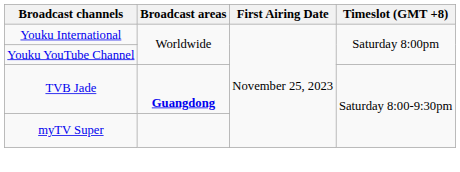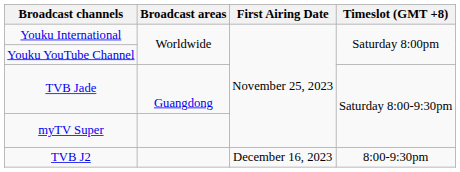 <table class="wikitable"  style="text-align:center">
 <tr>
 <th>Broadcast channels</th>
 <th>Broadcast areas</th>
 <th>First Airing Date</th>
 <th>Timeslot (GMT +8)</th>
 </tr>
 <tr>
 <td><a href='#'>Youku International</a></td>
 <td rowspan="2">Worldwide</td>
 <td rowspan="4">November 25, 2023</td>
 <td rowspan="2">Saturday 8:00pm</td>
 </tr>
 <tr>
 <td><a href='#'>Youku YouTube Channel</a></td>
 </tr>
 <tr>
 <td><a href='#'>TVB Jade</a></td>
-<td><strong><br><br> <a href='#'>Guangdong</a></strong></td>
+<td><br><br> <a href='#'>Guangdong</a></td>
 <td rowspan="2">Saturday 8:00-9:30pm</td>
 </tr>
 <tr>
 <td><a href='#'>myTV Super</a></td>
 <td><br><br></td>
 </tr>
+<tr>
+<td><a href='#'>TVB J2</a></td>
+<td></td>
+<td>December 16, 2023</td>
+<td>8:00-9:30pm</td>
+</tr>
 </table>
